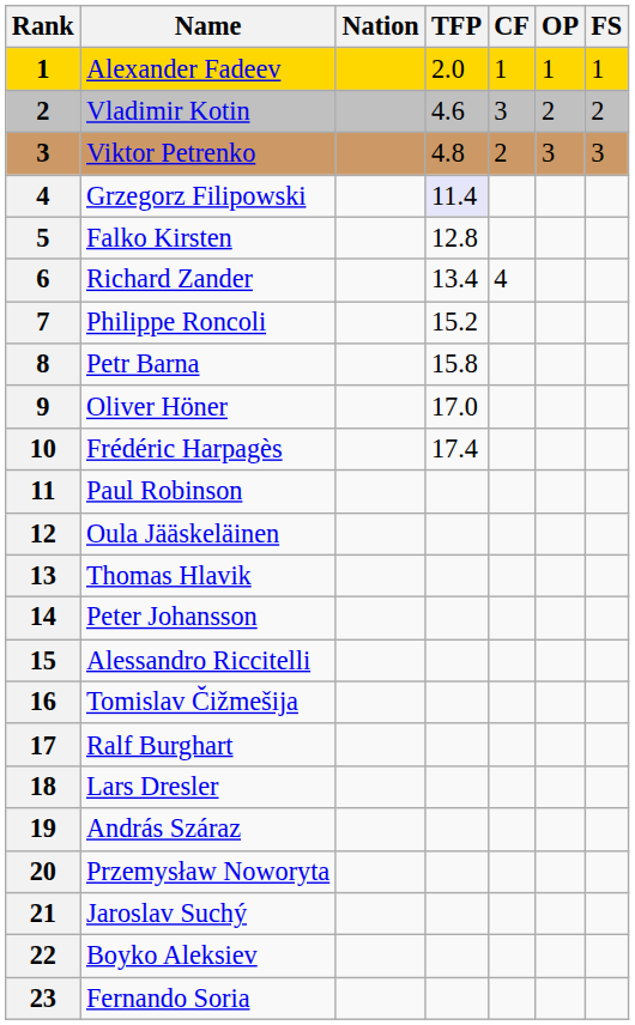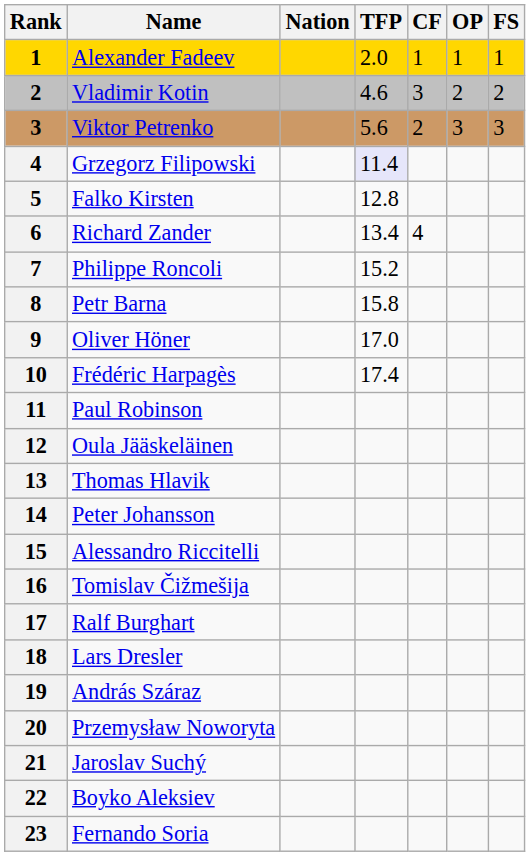 <table class="wikitable">
 <tr>
 <th>Rank</th>
 <th>Name</th>
 <th>Nation</th>
 <th>TFP</th>
 <th>CF</th>
 <th>OP</th>
 <th>FS</th>
 </tr>
 <tr bgcolor="gold">
 <td align="center"><strong>1</strong></td>
 <td><a href='#'>Alexander Fadeev</a></td>
 <td></td>
 <td>2.0</td>
 <td>1</td>
 <td>1</td>
 <td>1</td>
 </tr>
 <tr bgcolor="silver">
 <td align="center"><strong>2</strong></td>
 <td><a href='#'>Vladimir Kotin</a></td>
 <td></td>
 <td>4.6</td>
 <td>3</td>
 <td>2</td>
 <td>2</td>
 </tr>
 <tr bgcolor="cc9966">
 <td align="center"><strong>3</strong></td>
 <td><a href='#'>Viktor Petrenko</a></td>
 <td></td>
-<td>4.8</td>
+<td>5.6</td>
 <td>2</td>
 <td>3</td>
 <td>3</td>
 </tr>
 <tr>
 <th>4</th>
 <td><a href='#'>Grzegorz Filipowski</a></td>
 <td></td>
 <td style="background: lavender;">11.4</td>
 <td></td>
 <td></td>
 <td></td>
 </tr>
 <tr>
 <th>5</th>
 <td><a href='#'>Falko Kirsten</a></td>
 <td></td>
 <td>12.8</td>
 <td></td>
 <td></td>
 <td></td>
 </tr>
 <tr>
 <th>6</th>
 <td><a href='#'>Richard Zander</a></td>
 <td></td>
 <td>13.4</td>
 <td>4</td>
 <td></td>
 <td></td>
 </tr>
 <tr>
 <th>7</th>
 <td><a href='#'>Philippe Roncoli</a></td>
 <td></td>
 <td>15.2</td>
 <td></td>
 <td></td>
 <td></td>
 </tr>
 <tr>
 <th>8</th>
 <td><a href='#'>Petr Barna</a></td>
 <td></td>
 <td>15.8</td>
 <td></td>
 <td></td>
 <td></td>
 </tr>
 <tr>
 <th>9</th>
 <td><a href='#'>Oliver Höner</a></td>
 <td></td>
 <td>17.0</td>
 <td></td>
 <td></td>
 <td></td>
 </tr>
 <tr>
 <th>10</th>
 <td><a href='#'>Frédéric Harpagès</a></td>
 <td></td>
 <td>17.4</td>
 <td></td>
 <td></td>
 <td></td>
 </tr>
 <tr>
 <th>11</th>
 <td><a href='#'>Paul Robinson</a></td>
 <td></td>
 <td></td>
 <td></td>
 <td></td>
 <td></td>
 </tr>
 <tr>
 <th>12</th>
 <td><a href='#'>Oula Jääskeläinen</a></td>
 <td></td>
 <td></td>
 <td></td>
 <td></td>
 <td></td>
 </tr>
 <tr>
 <th>13</th>
 <td><a href='#'>Thomas Hlavik</a></td>
 <td></td>
 <td></td>
 <td></td>
 <td></td>
 <td></td>
 </tr>
 <tr>
 <th>14</th>
 <td><a href='#'>Peter Johansson</a></td>
 <td></td>
 <td></td>
 <td></td>
 <td></td>
 <td></td>
 </tr>
 <tr>
 <th>15</th>
 <td><a href='#'>Alessandro Riccitelli</a></td>
 <td></td>
 <td></td>
 <td></td>
 <td></td>
 <td></td>
 </tr>
 <tr>
 <th>16</th>
 <td><a href='#'>Tomislav Čižmešija</a></td>
 <td></td>
 <td></td>
 <td></td>
 <td></td>
 <td></td>
 </tr>
 <tr>
 <th>17</th>
 <td><a href='#'>Ralf Burghart</a></td>
 <td></td>
 <td></td>
 <td></td>
 <td></td>
 <td></td>
 </tr>
 <tr>
 <th>18</th>
 <td><a href='#'>Lars Dresler</a></td>
 <td></td>
 <td></td>
 <td></td>
 <td></td>
 <td></td>
 </tr>
 <tr>
 <th>19</th>
 <td><a href='#'>András Száraz</a></td>
 <td></td>
 <td></td>
 <td></td>
 <td></td>
 <td></td>
 </tr>
 <tr>
 <th>20</th>
 <td><a href='#'>Przemysław Noworyta</a></td>
 <td></td>
 <td></td>
 <td></td>
 <td></td>
 <td></td>
 </tr>
 <tr>
 <th>21</th>
 <td><a href='#'>Jaroslav Suchý</a></td>
 <td></td>
 <td></td>
 <td></td>
 <td></td>
 <td></td>
 </tr>
 <tr>
 <th>22</th>
 <td><a href='#'>Boyko Aleksiev</a></td>
 <td></td>
 <td></td>
 <td></td>
 <td></td>
 <td></td>
 </tr>
 <tr>
 <th>23</th>
 <td><a href='#'>Fernando Soria</a></td>
 <td></td>
 <td></td>
 <td></td>
 <td></td>
 <td></td>
 </tr>
 </table>
